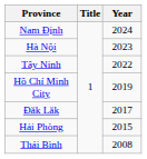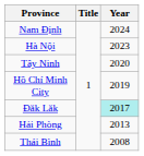 <table class="wikitable sortable" style="font-size: 95%; text-align:center">
 <tr>
 <th width="100">Province</th>
 <th width="30">Title</th>
 <th width="50">Year</th>
 </tr>
 <tr>
 <td><a href='#'>Nam Định</a></td>
 <td rowspan=7 style="text-align:center;">1</td>
 <td>2024</td>
 </tr>
 <tr>
 <td><a href='#'>Hà Nội</a></td>
 <td>2023</td>
 </tr>
 <tr>
 <td><a href='#'>Tây Ninh</a></td>
-<td>2022</td>
+<td>2020</td>
 </tr>
 <tr>
 <td><a href='#'>Hồ Chí Minh City</a></td>
 <td>2019</td>
 </tr>
 <tr>
 <td><a href='#'>Đắk Lắk</a></td>
-<td>2017</td>
+<td style="background: paleturquoise;">2017</td>
 </tr>
 <tr>
 <td><a href='#'>Hải Phòng</a></td>
-<td>2015</td>
+<td>2013</td>
 </tr>
 <tr>
 <td><a href='#'>Thái Bình</a></td>
 <td>2008</td>
 </tr>
 </table>
